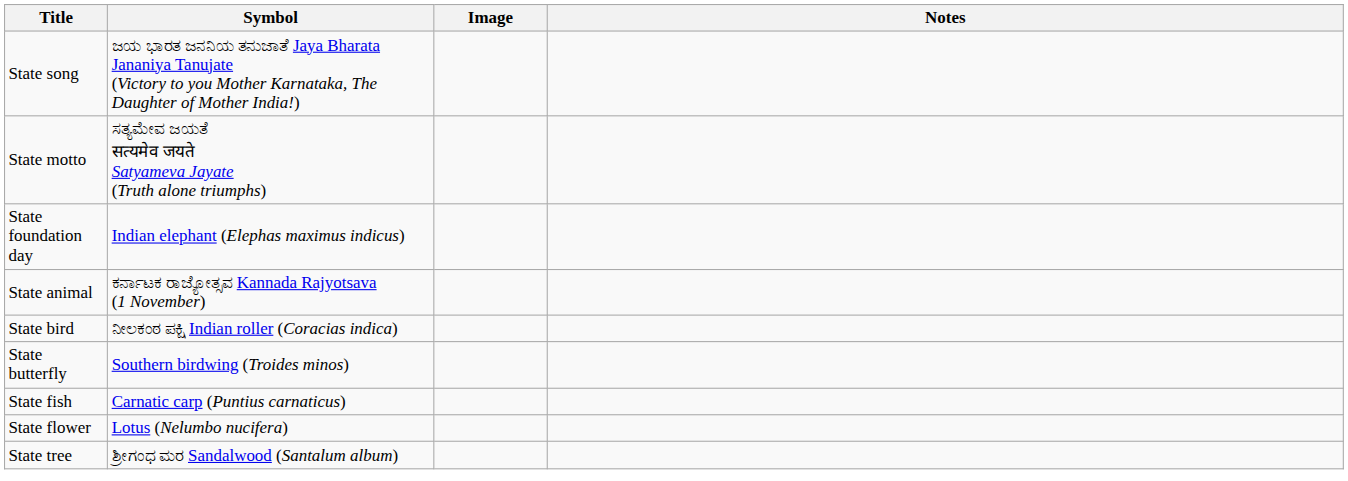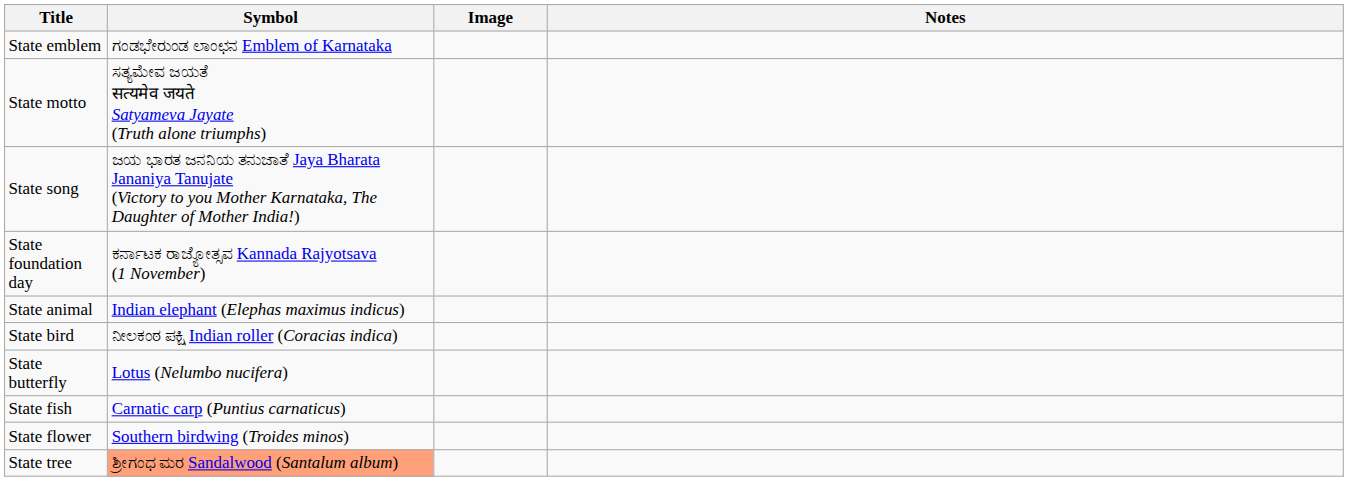 <table class="wikitable" style="width: 100%;">
 <tr>
 <th width=90>Title</th>
 <th style="width:300px;">Symbol</th>
 <th width=100>Image</th>
 <th>Notes</th>
 </tr>
 <tr>
-<td>State song</td>
-<td>ಜಯ ಭಾರತ ಜನನಿಯ ತನುಜಾತೆ <a href='#'>Jaya Bharata Jananiya Tanujate</a>  <br> (<em>Victory to you Mother Karnataka, The Daughter of Mother India!</em>)</td>
+<td>State emblem</td>
+<td>ಗಂಡಭೇರುಂಡ ಲಾಂಛನ <a href='#'>Emblem of Karnataka</a></td>
 <td align=center></td>
 <td></td>
 </tr>
 <tr>
 <td>State motto</td>
 <td>ಸತ್ಯಮೇವ ಜಯತೆ <br> सत्यमेव जयते <br> <em><a href='#'>Satyameva Jayate</a></em><br> (<em>Truth alone triumphs</em>)</td>
 <td></td>
 <td></td>
 </tr>
 <tr>
+<td>State song</td>
+<td>ಜಯ ಭಾರತ ಜನನಿಯ ತನುಜಾತೆ <a href='#'>Jaya Bharata Jananiya Tanujate</a>  <br> (<em>Victory to you Mother Karnataka, The Daughter of Mother India!</em>)</td>
+<td align=center></td>
+<td></td>
+</tr>
+<tr>
 <td>State foundation day</td>
-<td><a href='#'>Indian elephant</a> (<em>Elephas maximus indicus</em>)</td>
+<td>ಕರ್ನಾಟಕ ರಾಜ್ಯೋತ್ಸವ <a href='#'>Kannada Rajyotsava</a><br> (<em>1 November</em>)</td>
 <td style="text-align:center;"></td>
 <td></td>
 </tr>
 <tr>
 <td>State animal</td>
-<td>ಕರ್ನಾಟಕ ರಾಜ್ಯೋತ್ಸವ <a href='#'>Kannada Rajyotsava</a><br> (<em>1 November</em>)</td>
+<td><a href='#'>Indian elephant</a> (<em>Elephas maximus indicus</em>)</td>
 <td style="text-align:center;"></td>
 <td></td>
 </tr>
 <tr>
 <td>State bird</td>
 <td>ನೀಲಕಂಠ ಪಕ್ಷಿ <a href='#'>Indian roller</a> (<em>Coracias indica</em>)</td>
 <td style="text-align:left;"></td>
 <td></td>
 </tr>
 <tr>
 <td>State butterfly</td>
-<td><a href='#'>Southern birdwing</a> (<em>Troides minos</em>)</td>
+<td><a href='#'>Lotus</a> (<em>Nelumbo nucifera</em>)</td>
 <td style="text-align:center;"></td>
 <td></td>
 </tr>
 <tr>
 <td>State fish</td>
 <td><a href='#'>Carnatic carp</a> (<em>Puntius carnaticus</em>)</td>
 <td align=center></td>
 <td></td>
 </tr>
 <tr>
 <td>State flower</td>
-<td><a href='#'>Lotus</a> (<em>Nelumbo nucifera</em>)</td>
+<td><a href='#'>Southern birdwing</a> (<em>Troides minos</em>)</td>
 <td style="text-align:center;"></td>
 <td></td>
 </tr>
 <tr>
 <td>State tree</td>
-<td>ಶ್ರೀಗಂಧ ಮರ <a href='#'>Sandalwood</a> (<em>Santalum album</em>)</td>
+<td style="background: lightsalmon;">ಶ್ರೀಗಂಧ ಮರ <a href='#'>Sandalwood</a> (<em>Santalum album</em>)</td>
 <td style="text-align:center;"></td>
 <td></td>
 </tr>
 </table>
